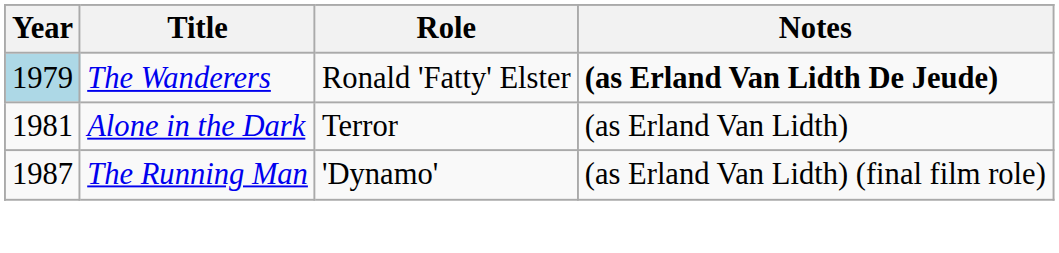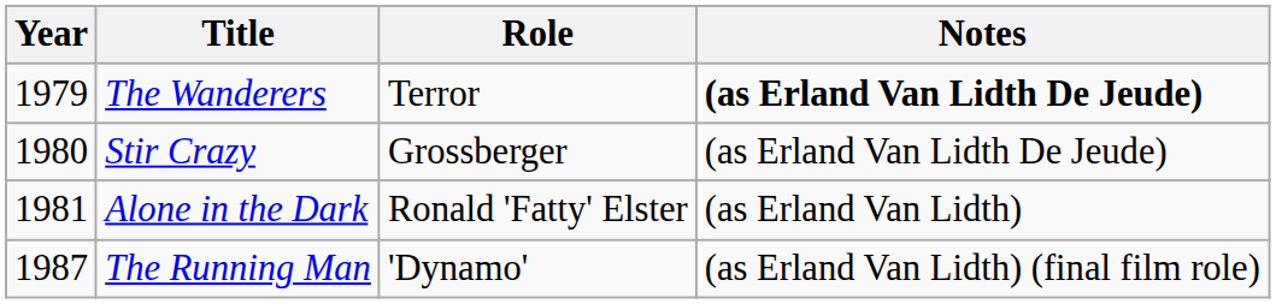 <table class="wikitable">
 <tr>
 <th>Year</th>
 <th>Title</th>
 <th>Role</th>
 <th>Notes</th>
 </tr>
 <tr>
-<td style="background: lightblue;">1979</td>
+<td>1979</td>
 <td><em><a href='#'>The Wanderers</a></em></td>
-<td>Ronald 'Fatty' Elster</td>
+<td>Terror</td>
 <td><strong>(as Erland Van Lidth De Jeude)</strong></td>
+</tr>
+<tr>
+<td>1980</td>
+<td><em><a href='#'>Stir Crazy</a></em></td>
+<td>Grossberger</td>
+<td>(as Erland Van Lidth De Jeude)</td>
 </tr>
 <tr>
 <td>1981</td>
 <td><em><a href='#'>Alone in the Dark</a></em></td>
-<td>Terror</td>
+<td>Ronald 'Fatty' Elster</td>
 <td>(as Erland Van Lidth)</td>
 </tr>
 <tr>
 <td>1987</td>
 <td><em><a href='#'>The Running Man</a></em></td>
 <td>'Dynamo'</td>
 <td>(as Erland Van Lidth) (final film role)</td>
 </tr>
 </table>
